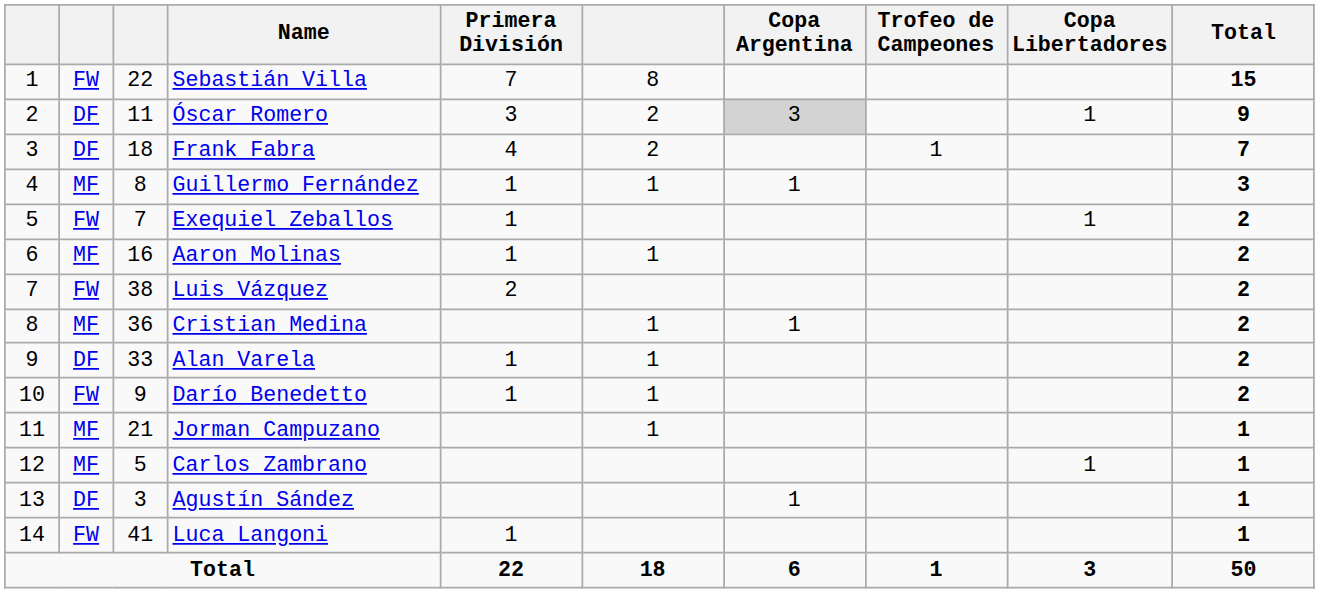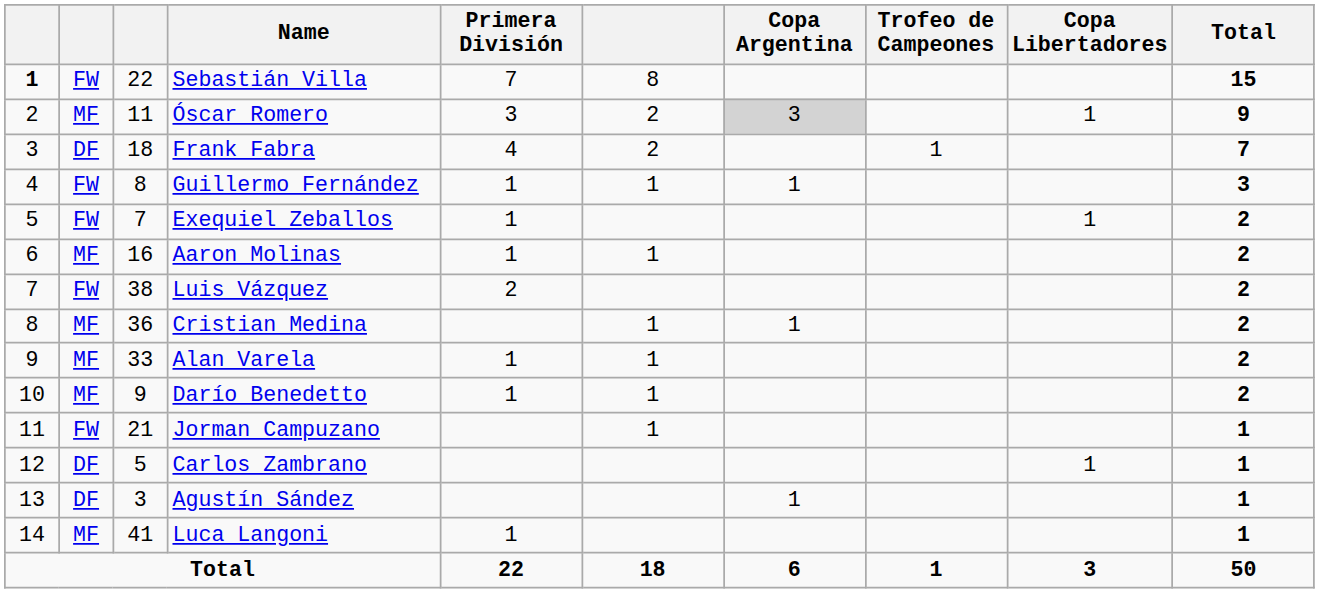 <table class="wikitable sortable" style="font-size: 95%; text-align: center;">
 <tr>
 <th width=25></th>
 <th width=25></th>
 <th width=25></th>
 <th width=150>Name</th>
 <th width= 75>Primera División</th>
 <th width= 75></th>
 <th width= 75>Copa Argentina</th>
 <th width= 75>Trofeo de Campeones</th>
 <th width= 75>Copa Libertadores</th>
 <th width= 75>Total</th>
 </tr>
 <tr>
-<td>1</td>
+<td><strong>1</strong></td>
 <td><a href='#'>FW</a></td>
 <td>22</td>
 <td align=left> <a href='#'>Sebastián Villa</a></td>
 <td>7</td>
 <td>8</td>
 <td></td>
 <td></td>
 <td></td>
 <td><strong>15</strong></td>
 </tr>
 <tr>
 <td>2</td>
-<td><a href='#'>DF</a></td>
+<td><a href='#'>MF</a></td>
 <td>11</td>
 <td align=left> <a href='#'>Óscar Romero</a></td>
 <td>3</td>
 <td>2</td>
 <td style="background: lightgrey;">3</td>
 <td></td>
 <td>1</td>
 <td><strong>9</strong></td>
 </tr>
 <tr>
 <td>3</td>
 <td><a href='#'>DF</a></td>
 <td>18</td>
 <td align=left> <a href='#'>Frank Fabra</a></td>
 <td>4</td>
 <td>2</td>
 <td></td>
 <td>1</td>
 <td></td>
 <td><strong>7</strong></td>
 </tr>
 <tr>
 <td>4</td>
-<td><a href='#'>MF</a></td>
+<td><a href='#'>FW</a></td>
 <td>8</td>
 <td align=left> <a href='#'>Guillermo Fernández</a></td>
 <td>1</td>
 <td>1</td>
 <td>1</td>
 <td></td>
 <td></td>
 <td><strong>3</strong></td>
 </tr>
 <tr>
 <td>5</td>
 <td><a href='#'>FW</a></td>
 <td>7</td>
 <td align=left> <a href='#'>Exequiel Zeballos</a></td>
 <td>1</td>
 <td></td>
 <td></td>
 <td></td>
 <td>1</td>
 <td><strong>2</strong></td>
 </tr>
 <tr>
 <td>6</td>
 <td><a href='#'>MF</a></td>
 <td>16</td>
 <td align=left> <a href='#'>Aaron Molinas</a></td>
 <td>1</td>
 <td>1</td>
 <td></td>
 <td></td>
 <td></td>
 <td><strong>2</strong></td>
 </tr>
 <tr>
 <td>7</td>
 <td><a href='#'>FW</a></td>
 <td>38</td>
 <td align=left> <a href='#'>Luis Vázquez</a></td>
 <td>2</td>
 <td></td>
 <td></td>
 <td></td>
 <td></td>
 <td><strong>2</strong></td>
 </tr>
 <tr>
 <td>8</td>
 <td><a href='#'>MF</a></td>
 <td>36</td>
 <td align=left> <a href='#'>Cristian Medina</a></td>
 <td></td>
 <td>1</td>
 <td>1</td>
 <td></td>
 <td></td>
 <td><strong>2</strong></td>
 </tr>
 <tr>
 <td>9</td>
-<td><a href='#'>DF</a></td>
+<td><a href='#'>MF</a></td>
 <td>33</td>
 <td align=left> <a href='#'>Alan Varela</a></td>
 <td>1</td>
 <td>1</td>
 <td></td>
 <td></td>
 <td></td>
 <td><strong>2</strong></td>
 </tr>
 <tr>
 <td>10</td>
-<td><a href='#'>FW</a></td>
+<td><a href='#'>MF</a></td>
 <td>9</td>
 <td align=left> <a href='#'>Darío Benedetto</a></td>
 <td>1</td>
 <td>1</td>
 <td></td>
 <td></td>
 <td></td>
 <td><strong>2</strong></td>
 </tr>
 <tr>
 <td>11</td>
-<td><a href='#'>MF</a></td>
+<td><a href='#'>FW</a></td>
 <td>21</td>
 <td align=left> <a href='#'>Jorman Campuzano</a></td>
 <td></td>
 <td>1</td>
 <td></td>
 <td></td>
 <td></td>
 <td><strong>1</strong></td>
 </tr>
 <tr>
 <td>12</td>
-<td><a href='#'>MF</a></td>
+<td><a href='#'>DF</a></td>
 <td>5</td>
 <td align=left> <a href='#'>Carlos Zambrano</a></td>
 <td></td>
 <td></td>
 <td></td>
 <td></td>
 <td>1</td>
 <td><strong>1</strong></td>
 </tr>
 <tr>
 <td>13</td>
 <td><a href='#'>DF</a></td>
 <td>3</td>
 <td align=left> <a href='#'>Agustín Sández</a></td>
 <td></td>
 <td></td>
 <td>1</td>
 <td></td>
 <td></td>
 <td><strong>1</strong></td>
 </tr>
 <tr>
 <td>14</td>
-<td><a href='#'>FW</a></td>
+<td><a href='#'>MF</a></td>
 <td>41</td>
 <td align=left> <a href='#'>Luca Langoni</a></td>
 <td>1</td>
 <td></td>
 <td></td>
 <td></td>
 <td></td>
 <td><strong>1</strong></td>
 </tr>
 <tr align=center>
 <td colspan=4><strong>Total</strong></td>
 <td><strong>22</strong></td>
 <td><strong>18</strong></td>
 <td><strong>6</strong></td>
 <td><strong>1</strong></td>
 <td><strong>3</strong></td>
 <td><strong>50</strong></td>
 </tr>
 </table>
